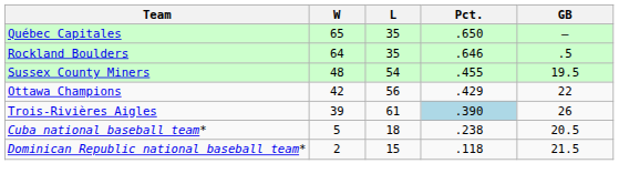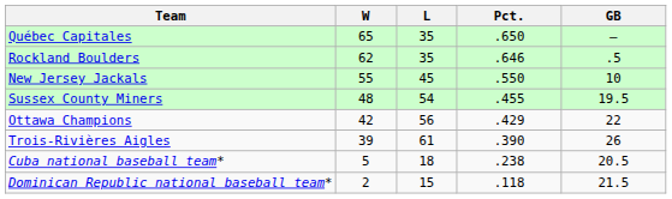 <table class="wikitable">
 <tr>
 <th width="50%">Team</th>
 <th>W</th>
 <th>L</th>
 <th>Pct.</th>
 <th>GB</th>
 </tr>
 <tr align=center bgcolor=ccffcc>
 <td align=left><a href='#'>Québec Capitales</a></td>
 <td>65</td>
 <td>35</td>
 <td>.650</td>
 <td>–</td>
 </tr>
 <tr align=center bgcolor=ccffcc>
 <td align=left><a href='#'>Rockland Boulders</a></td>
-<td>64</td>
+<td>62</td>
 <td>35</td>
 <td>.646</td>
 <td>.5</td>
+</tr>
+<tr align=center bgcolor=ccffcc>
+<td align=left><a href='#'>New Jersey Jackals</a></td>
+<td>55</td>
+<td>45</td>
+<td>.550</td>
+<td>10</td>
 </tr>
 <tr align=center bgcolor=ccffcc>
 <td align=left><a href='#'>Sussex County Miners</a></td>
 <td>48</td>
 <td>54</td>
 <td>.455</td>
 <td>19.5</td>
 </tr>
 <tr align=center>
 <td align=left><a href='#'>Ottawa Champions</a></td>
 <td>42</td>
 <td>56</td>
 <td>.429</td>
 <td>22</td>
 </tr>
 <tr align=center>
 <td align=left><a href='#'>Trois-Rivières Aigles</a></td>
 <td>39</td>
 <td>61</td>
-<td style="background: lightblue;">.390</td>
+<td>.390</td>
 <td>26</td>
 </tr>
 <tr align=center>
 <td align=left><em><a href='#'>Cuba national baseball team</a></em>*</td>
 <td>5</td>
 <td>18</td>
 <td>.238</td>
 <td>20.5</td>
 </tr>
 <tr align=center>
 <td align=left><em><a href='#'>Dominican Republic national baseball team</a></em>*</td>
 <td>2</td>
 <td>15</td>
 <td>.118</td>
 <td>21.5</td>
 </tr>
 </table>
